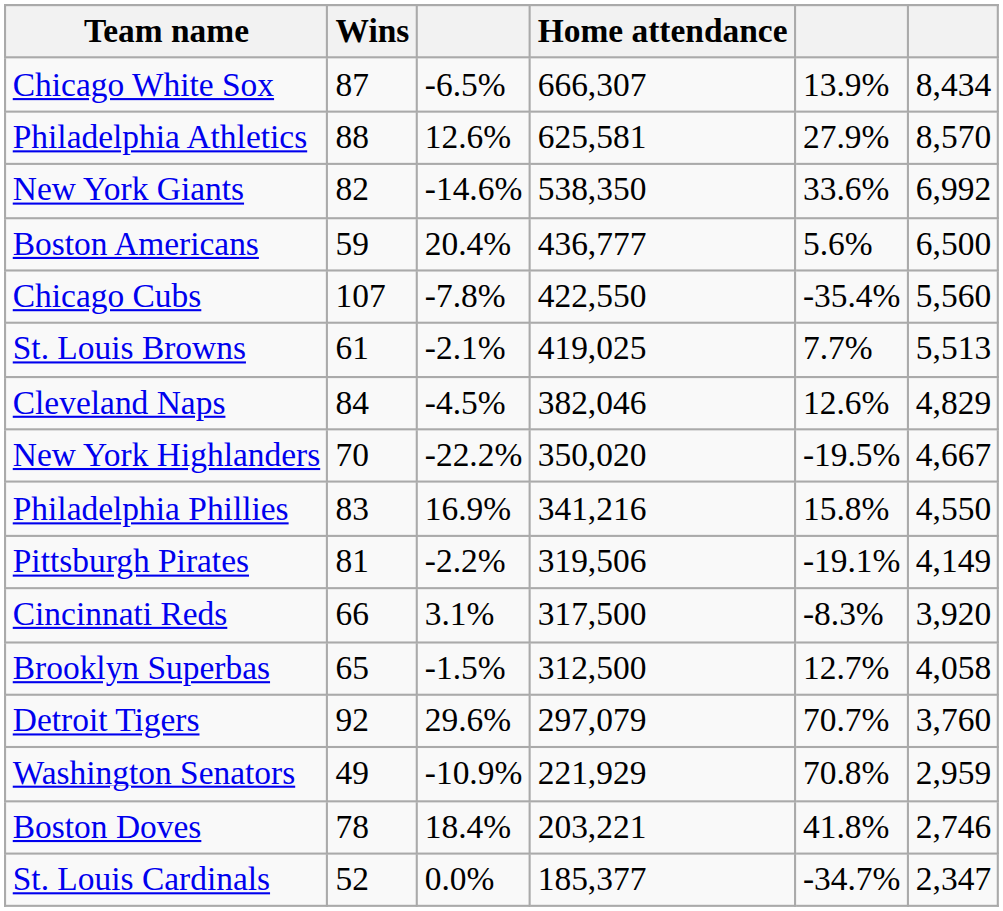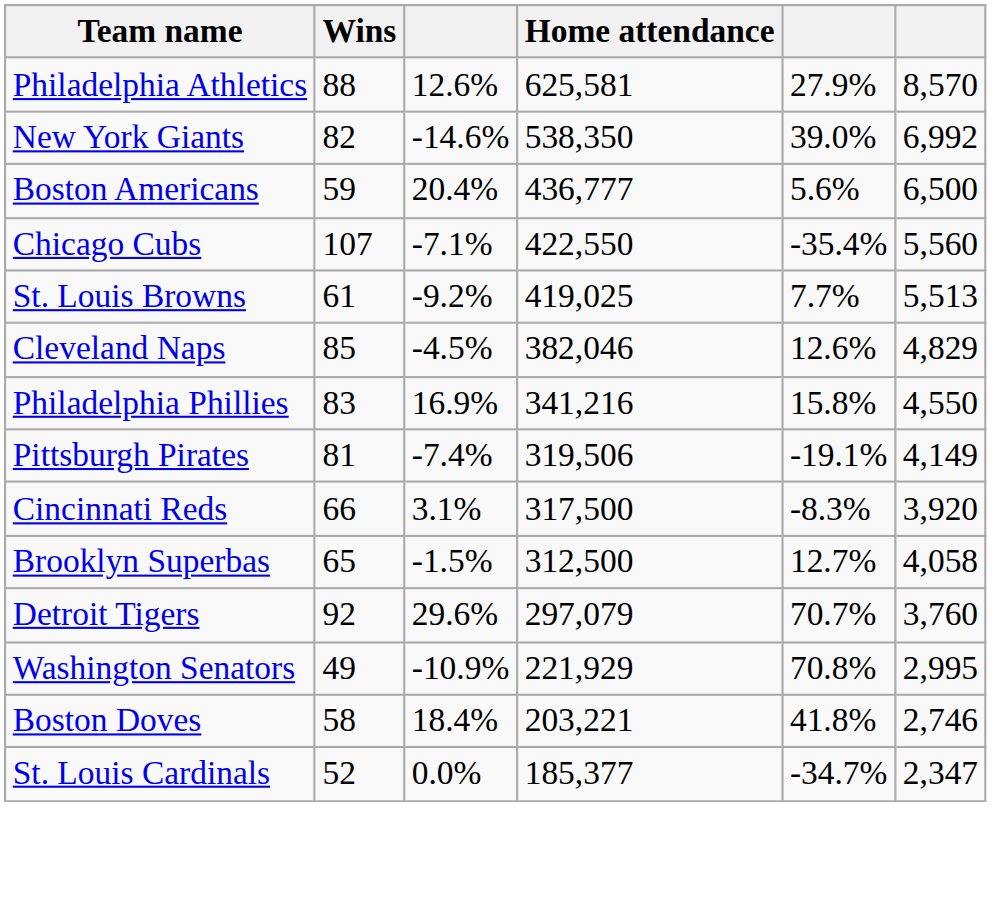 <table class="wikitable sortable">
 <tr style="text-align:center; font-size:larger;">
 </tr>
 <tr>
 <th>Team name</th>
 <th>Wins</th>
 <th></th>
 <th>Home attendance</th>
 <th></th>
 <th></th>
-</tr>
-<tr>
-<td><a href='#'>Chicago White Sox</a></td>
-<td>87</td>
-<td>-6.5%</td>
-<td>666,307</td>
-<td>13.9%</td>
-<td>8,434</td>
 </tr>
 <tr>
 <td><a href='#'>Philadelphia Athletics</a></td>
 <td>88</td>
 <td>12.6%</td>
 <td>625,581</td>
 <td>27.9%</td>
 <td>8,570</td>
 </tr>
 <tr>
 <td><a href='#'>New York Giants</a></td>
 <td>82</td>
 <td>-14.6%</td>
 <td>538,350</td>
-<td>33.6%</td>
+<td>39.0%</td>
 <td>6,992</td>
 </tr>
 <tr>
 <td><a href='#'>Boston Americans</a></td>
 <td>59</td>
 <td>20.4%</td>
 <td>436,777</td>
 <td>5.6%</td>
 <td>6,500</td>
 </tr>
 <tr>
 <td><a href='#'>Chicago Cubs</a></td>
 <td>107</td>
-<td>-7.8%</td>
+<td>-7.1%</td>
 <td>422,550</td>
 <td>-35.4%</td>
 <td>5,560</td>
 </tr>
 <tr>
 <td><a href='#'>St. Louis Browns</a></td>
 <td>61</td>
-<td>-2.1%</td>
+<td>-9.2%</td>
 <td>419,025</td>
 <td>7.7%</td>
 <td>5,513</td>
 </tr>
 <tr>
 <td><a href='#'>Cleveland Naps</a></td>
-<td>84</td>
+<td>85</td>
 <td>-4.5%</td>
 <td>382,046</td>
 <td>12.6%</td>
 <td>4,829</td>
-</tr>
-<tr>
-<td><a href='#'>New York Highlanders</a></td>
-<td>70</td>
-<td>-22.2%</td>
-<td>350,020</td>
-<td>-19.5%</td>
-<td>4,667</td>
 </tr>
 <tr>
 <td><a href='#'>Philadelphia Phillies</a></td>
 <td>83</td>
 <td>16.9%</td>
 <td>341,216</td>
 <td>15.8%</td>
 <td>4,550</td>
 </tr>
 <tr>
 <td><a href='#'>Pittsburgh Pirates</a></td>
 <td>81</td>
-<td>-2.2%</td>
+<td>-7.4%</td>
 <td>319,506</td>
 <td>-19.1%</td>
 <td>4,149</td>
 </tr>
 <tr>
 <td><a href='#'>Cincinnati Reds</a></td>
 <td>66</td>
 <td>3.1%</td>
 <td>317,500</td>
 <td>-8.3%</td>
 <td>3,920</td>
 </tr>
 <tr>
 <td><a href='#'>Brooklyn Superbas</a></td>
 <td>65</td>
 <td>-1.5%</td>
 <td>312,500</td>
 <td>12.7%</td>
 <td>4,058</td>
 </tr>
 <tr>
 <td><a href='#'>Detroit Tigers</a></td>
 <td>92</td>
 <td>29.6%</td>
 <td>297,079</td>
 <td>70.7%</td>
 <td>3,760</td>
 </tr>
 <tr>
 <td><a href='#'>Washington Senators</a></td>
 <td>49</td>
 <td>-10.9%</td>
 <td>221,929</td>
 <td>70.8%</td>
-<td>2,959</td>
+<td>2,995</td>
 </tr>
 <tr>
 <td><a href='#'>Boston Doves</a></td>
-<td>78</td>
+<td>58</td>
 <td>18.4%</td>
 <td>203,221</td>
 <td>41.8%</td>
 <td>2,746</td>
 </tr>
 <tr>
 <td><a href='#'>St. Louis Cardinals</a></td>
 <td>52</td>
 <td>0.0%</td>
 <td>185,377</td>
 <td>-34.7%</td>
 <td>2,347</td>
 </tr>
 </table>
